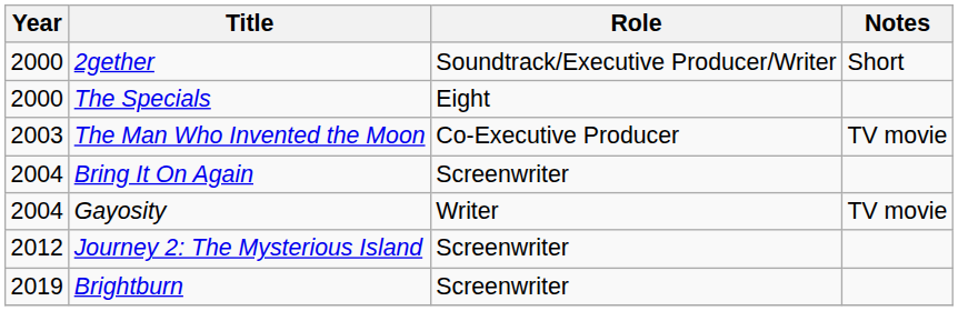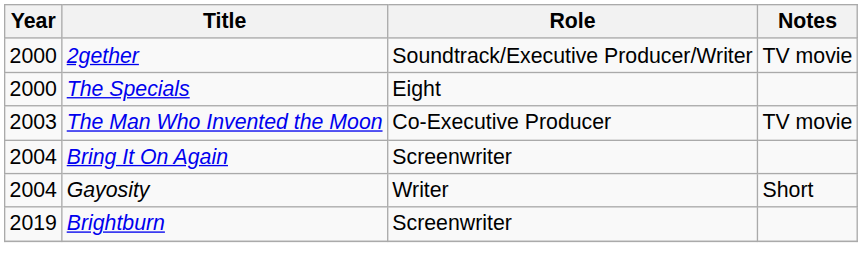 <table class="wikitable sortable">
 <tr>
 <th>Year</th>
 <th>Title</th>
 <th>Role</th>
 <th class="unsortable">Notes</th>
 </tr>
 <tr>
 <td>2000</td>
 <td><em><a href='#'>2gether</a></em></td>
 <td>Soundtrack/Executive Producer/Writer</td>
-<td>Short</td>
+<td>TV movie</td>
 </tr>
 <tr>
 <td>2000</td>
 <td><em><a href='#'>The Specials</a></em></td>
 <td>Eight</td>
 <td></td>
 </tr>
 <tr>
 <td>2003</td>
 <td><em><a href='#'>The Man Who Invented the Moon</a></em></td>
 <td>Co-Executive Producer</td>
 <td>TV movie</td>
 </tr>
 <tr>
 <td>2004</td>
 <td><em><a href='#'>Bring It On Again</a></em></td>
 <td>Screenwriter</td>
 <td></td>
 </tr>
 <tr>
 <td>2004</td>
 <td><em>Gayosity</em></td>
 <td>Writer</td>
-<td>TV movie</td>
-</tr>
-<tr>
-<td>2012</td>
-<td><em><a href='#'>Journey 2: The Mysterious Island</a></em></td>
-<td>Screenwriter</td>
-<td></td>
+<td>Short</td>
 </tr>
 <tr>
 <td>2019</td>
 <td><em><a href='#'>Brightburn</a></em></td>
 <td>Screenwriter</td>
 <td></td>
 </tr>
 <tr>
 </tr>
 </table>
